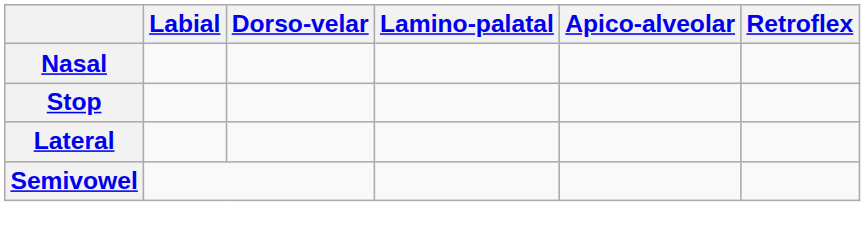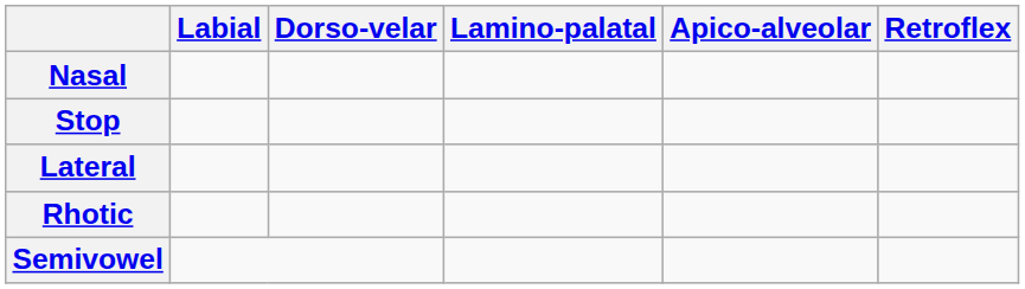 <table class="wikitable">
 <tr>
 <th></th>
 <th><a href='#'>Labial</a></th>
 <th><a href='#'>Dorso-velar</a></th>
 <th><a href='#'>Lamino-palatal</a></th>
 <th><a href='#'>Apico-alveolar</a></th>
 <th><a href='#'>Retroflex</a></th>
 </tr>
 <tr style="text-align: center;">
 <th><a href='#'>Nasal</a></th>
 <td></td>
 <td></td>
 <td></td>
 <td></td>
 <td></td>
 </tr>
 <tr style="text-align: center;">
 <th><a href='#'>Stop</a></th>
 <td></td>
 <td></td>
 <td></td>
 <td></td>
 <td></td>
 </tr>
 <tr style="text-align: center;">
 <th><a href='#'>Lateral</a></th>
 <td></td>
 <td></td>
 <td></td>
 <td></td>
 <td></td>
 </tr>
 <tr style="text-align: center;">
+<th><a href='#'>Rhotic</a></th>
+<td></td>
+<td></td>
+<td></td>
+<td></td>
+<td></td>
+</tr>
+<tr style="text-align: center;">
 <th><a href='#'>Semivowel</a></th>
 <td colspan=2></td>
 <td></td>
 <td></td>
 <td></td>
 </tr>
 </table>
